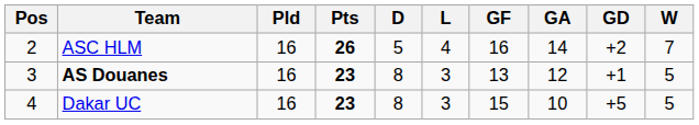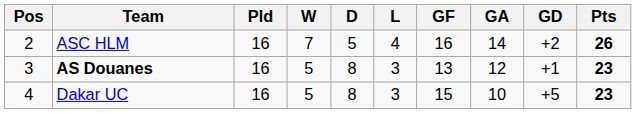 <table class="wikitable" style="text-align: center;">
 <tr>
 <th style="width: 40px;">Pos</th>
 <th style="width: 170px;">Team</th>
 <th style="width: 45px;">Pld</th>
-<th style="width: 45px;">Pts</th>
+<th style="width: 35px;">W</th>
 <th style="width: 35px;">D</th>
 <th style="width: 35px;">L</th>
 <th style="width: 45px;">GF</th>
 <th style="width: 45px;">GA</th>
 <th style="width: 45px;">GD</th>
-<th style="width: 35px;">W</th>
+<th style="width: 45px;">Pts</th>
 </tr>
 <tr>
 <td>2</td>
 <td style="text-align: left;"><a href='#'>ASC HLM</a></td>
 <td>16</td>
-<td><strong>26</strong></td>
+<td>7</td>
 <td>5</td>
 <td>4</td>
 <td>16</td>
 <td>14</td>
 <td>+2</td>
-<td>7</td>
+<td><strong>26</strong></td>
 </tr>
 <tr>
 <td>3</td>
 <td style="text-align: left;"><strong>AS Douanes</strong></td>
 <td>16</td>
-<td><strong>23</strong></td>
+<td>5</td>
 <td>8</td>
 <td>3</td>
 <td>13</td>
 <td>12</td>
 <td>+1</td>
-<td>5</td>
+<td><strong>23</strong></td>
 </tr>
 <tr>
 <td>4</td>
 <td style="text-align: left;"><a href='#'>Dakar UC</a></td>
 <td>16</td>
-<td><strong>23</strong></td>
+<td>5</td>
 <td>8</td>
 <td>3</td>
 <td>15</td>
 <td>10</td>
 <td>+5</td>
-<td>5</td>
+<td><strong>23</strong></td>
 </tr>
 </table>
